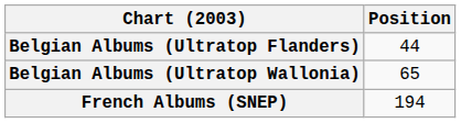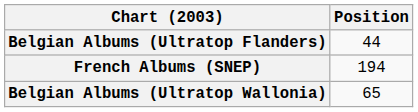 <table class="wikitable sortable plainrowheaders" style="text-align:center">
 <tr>
 <th scope="col">Chart (2003)</th>
 <th scope="col">Position</th>
 </tr>
 <tr>
 <th scope="row">Belgian Albums (Ultratop Flanders)</th>
 <td>44</td>
 </tr>
 <tr>
+<th scope="row">French Albums (SNEP)</th>
+<td>194</td>
+</tr>
+<tr>
 <th scope="row">Belgian Albums (Ultratop Wallonia)</th>
 <td>65</td>
 </tr>
-<tr>
-<th scope="row">French Albums (SNEP)</th>
-<td>194</td>
-</tr>
 </table>
